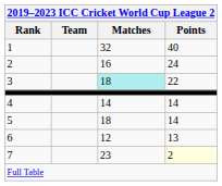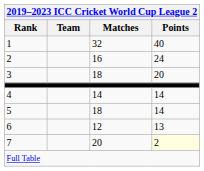 <table class="wikitable" style="white-space: nowrap;" style="text-align:center">
 <tr>
 <th colspan="4"><a href='#'>2019–2023 ICC Cricket World Cup League 2</a></th>
 </tr>
 <tr>
 <th>Rank</th>
 <th>Team</th>
 <th>Matches</th>
 <th>Points</th>
 </tr>
 <tr>
 <td>1</td>
 <td style="text-align:left"></td>
 <td>32</td>
 <td>40</td>
 </tr>
 <tr>
 <td>2</td>
 <td style="text-align:left"></td>
 <td>16</td>
 <td>24</td>
 </tr>
 <tr>
 <td>3</td>
 <td style="text-align:left"></td>
-<td style="background: paleturquoise;">18</td>
-<td>22</td>
+<td>18</td>
+<td>20</td>
 </tr>
 <tr>
 <td colspan="4" style="background-color:#000"></td>
 </tr>
 <tr>
 <td>4</td>
 <td style="text-align:left"></td>
 <td>14</td>
 <td>14</td>
 </tr>
 <tr>
 <td>5</td>
 <td style="text-align:left"></td>
 <td>18</td>
 <td>14</td>
 </tr>
 <tr>
 <td>6</td>
 <td style="text-align:left"></td>
 <td>12</td>
 <td>13</td>
 </tr>
 <tr>
 <td>7</td>
 <td style="text-align:left"></td>
-<td>23</td>
+<td>20</td>
 <td style="background: lightyellow;">2</td>
 </tr>
 <tr>
 <td colspan="4"><small><a href='#'>Full Table</a></small></td>
 </tr>
 </table>
